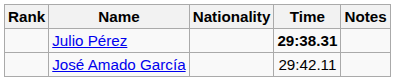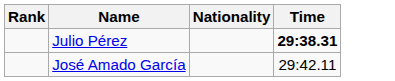 <table class="wikitable sortable" style="text-align:center;font-size:95%">
 <tr>
 <th>Rank</th>
 <th>Name</th>
 <th>Nationality</th>
 <th>Time</th>
-<th>Notes</th>
 </tr>
 <tr>
 <td></td>
 <td align=left><a href='#'>Julio Pérez</a></td>
 <td align=left></td>
 <td><strong>29:38.31</strong></td>
-<td></td>
 </tr>
 <tr>
 <td></td>
 <td align=left><a href='#'>José Amado García</a></td>
 <td align=left></td>
 <td>29:42.11</td>
-<td></td>
 </tr>
 </table>
